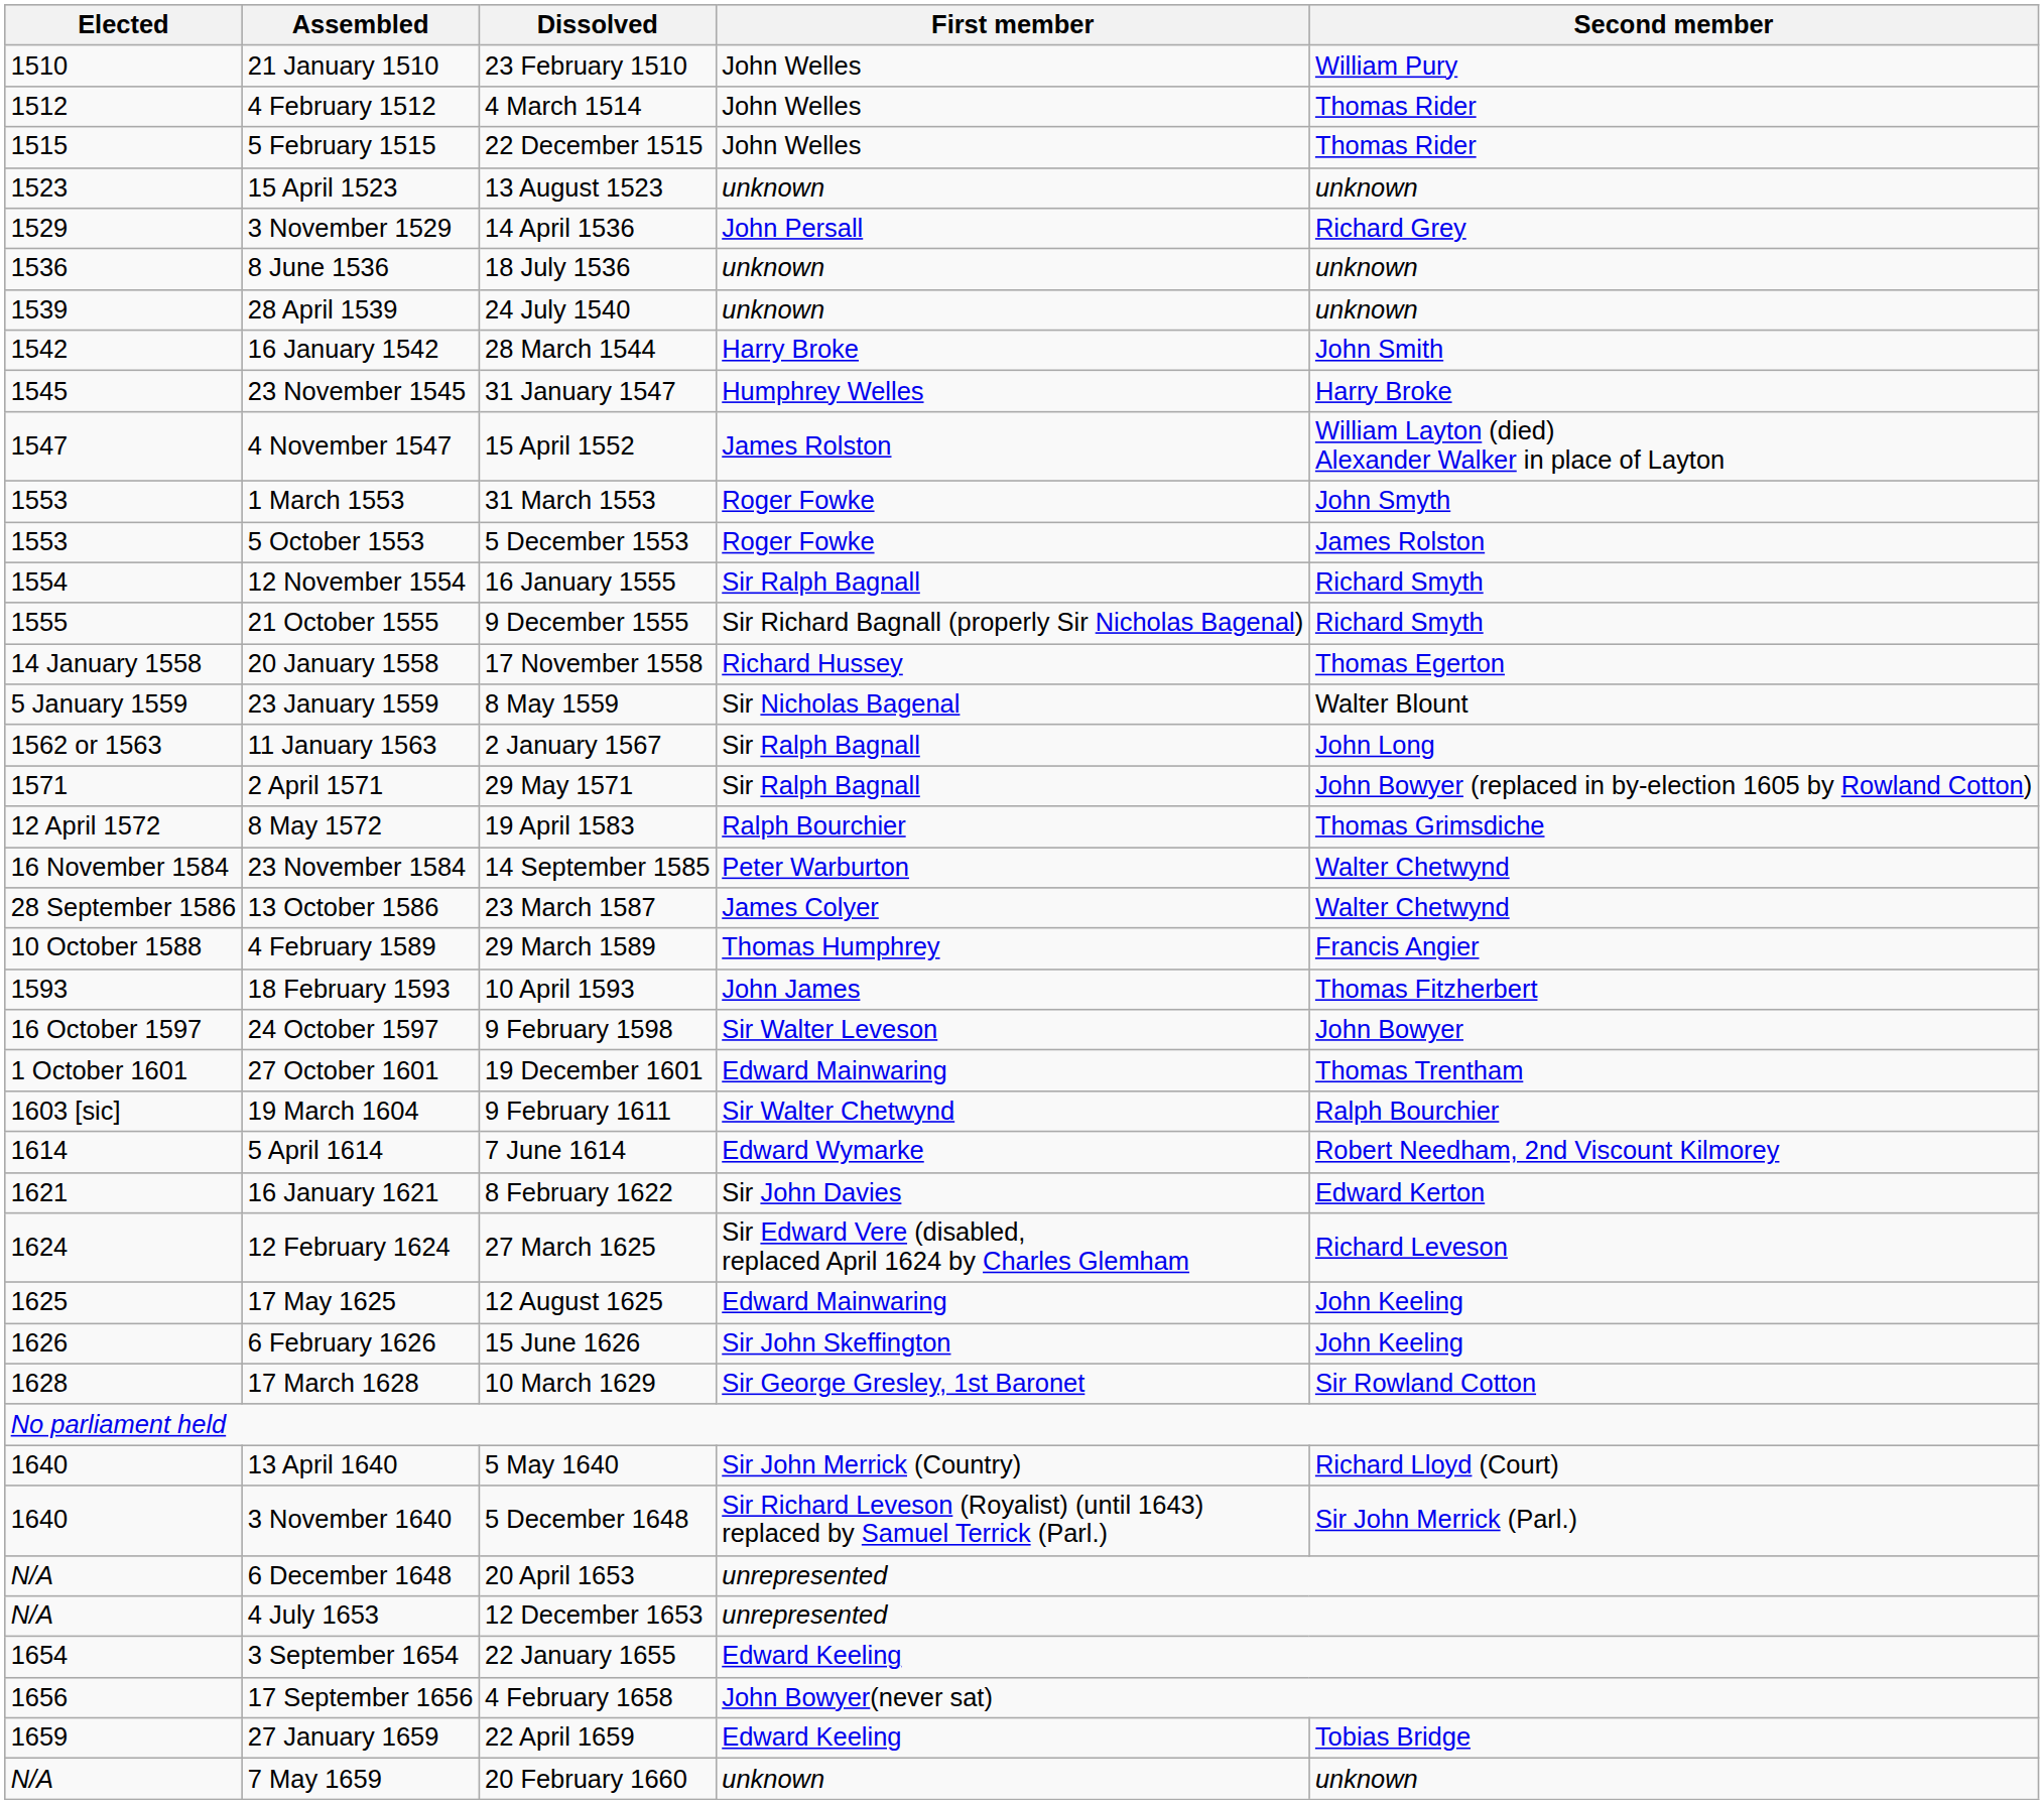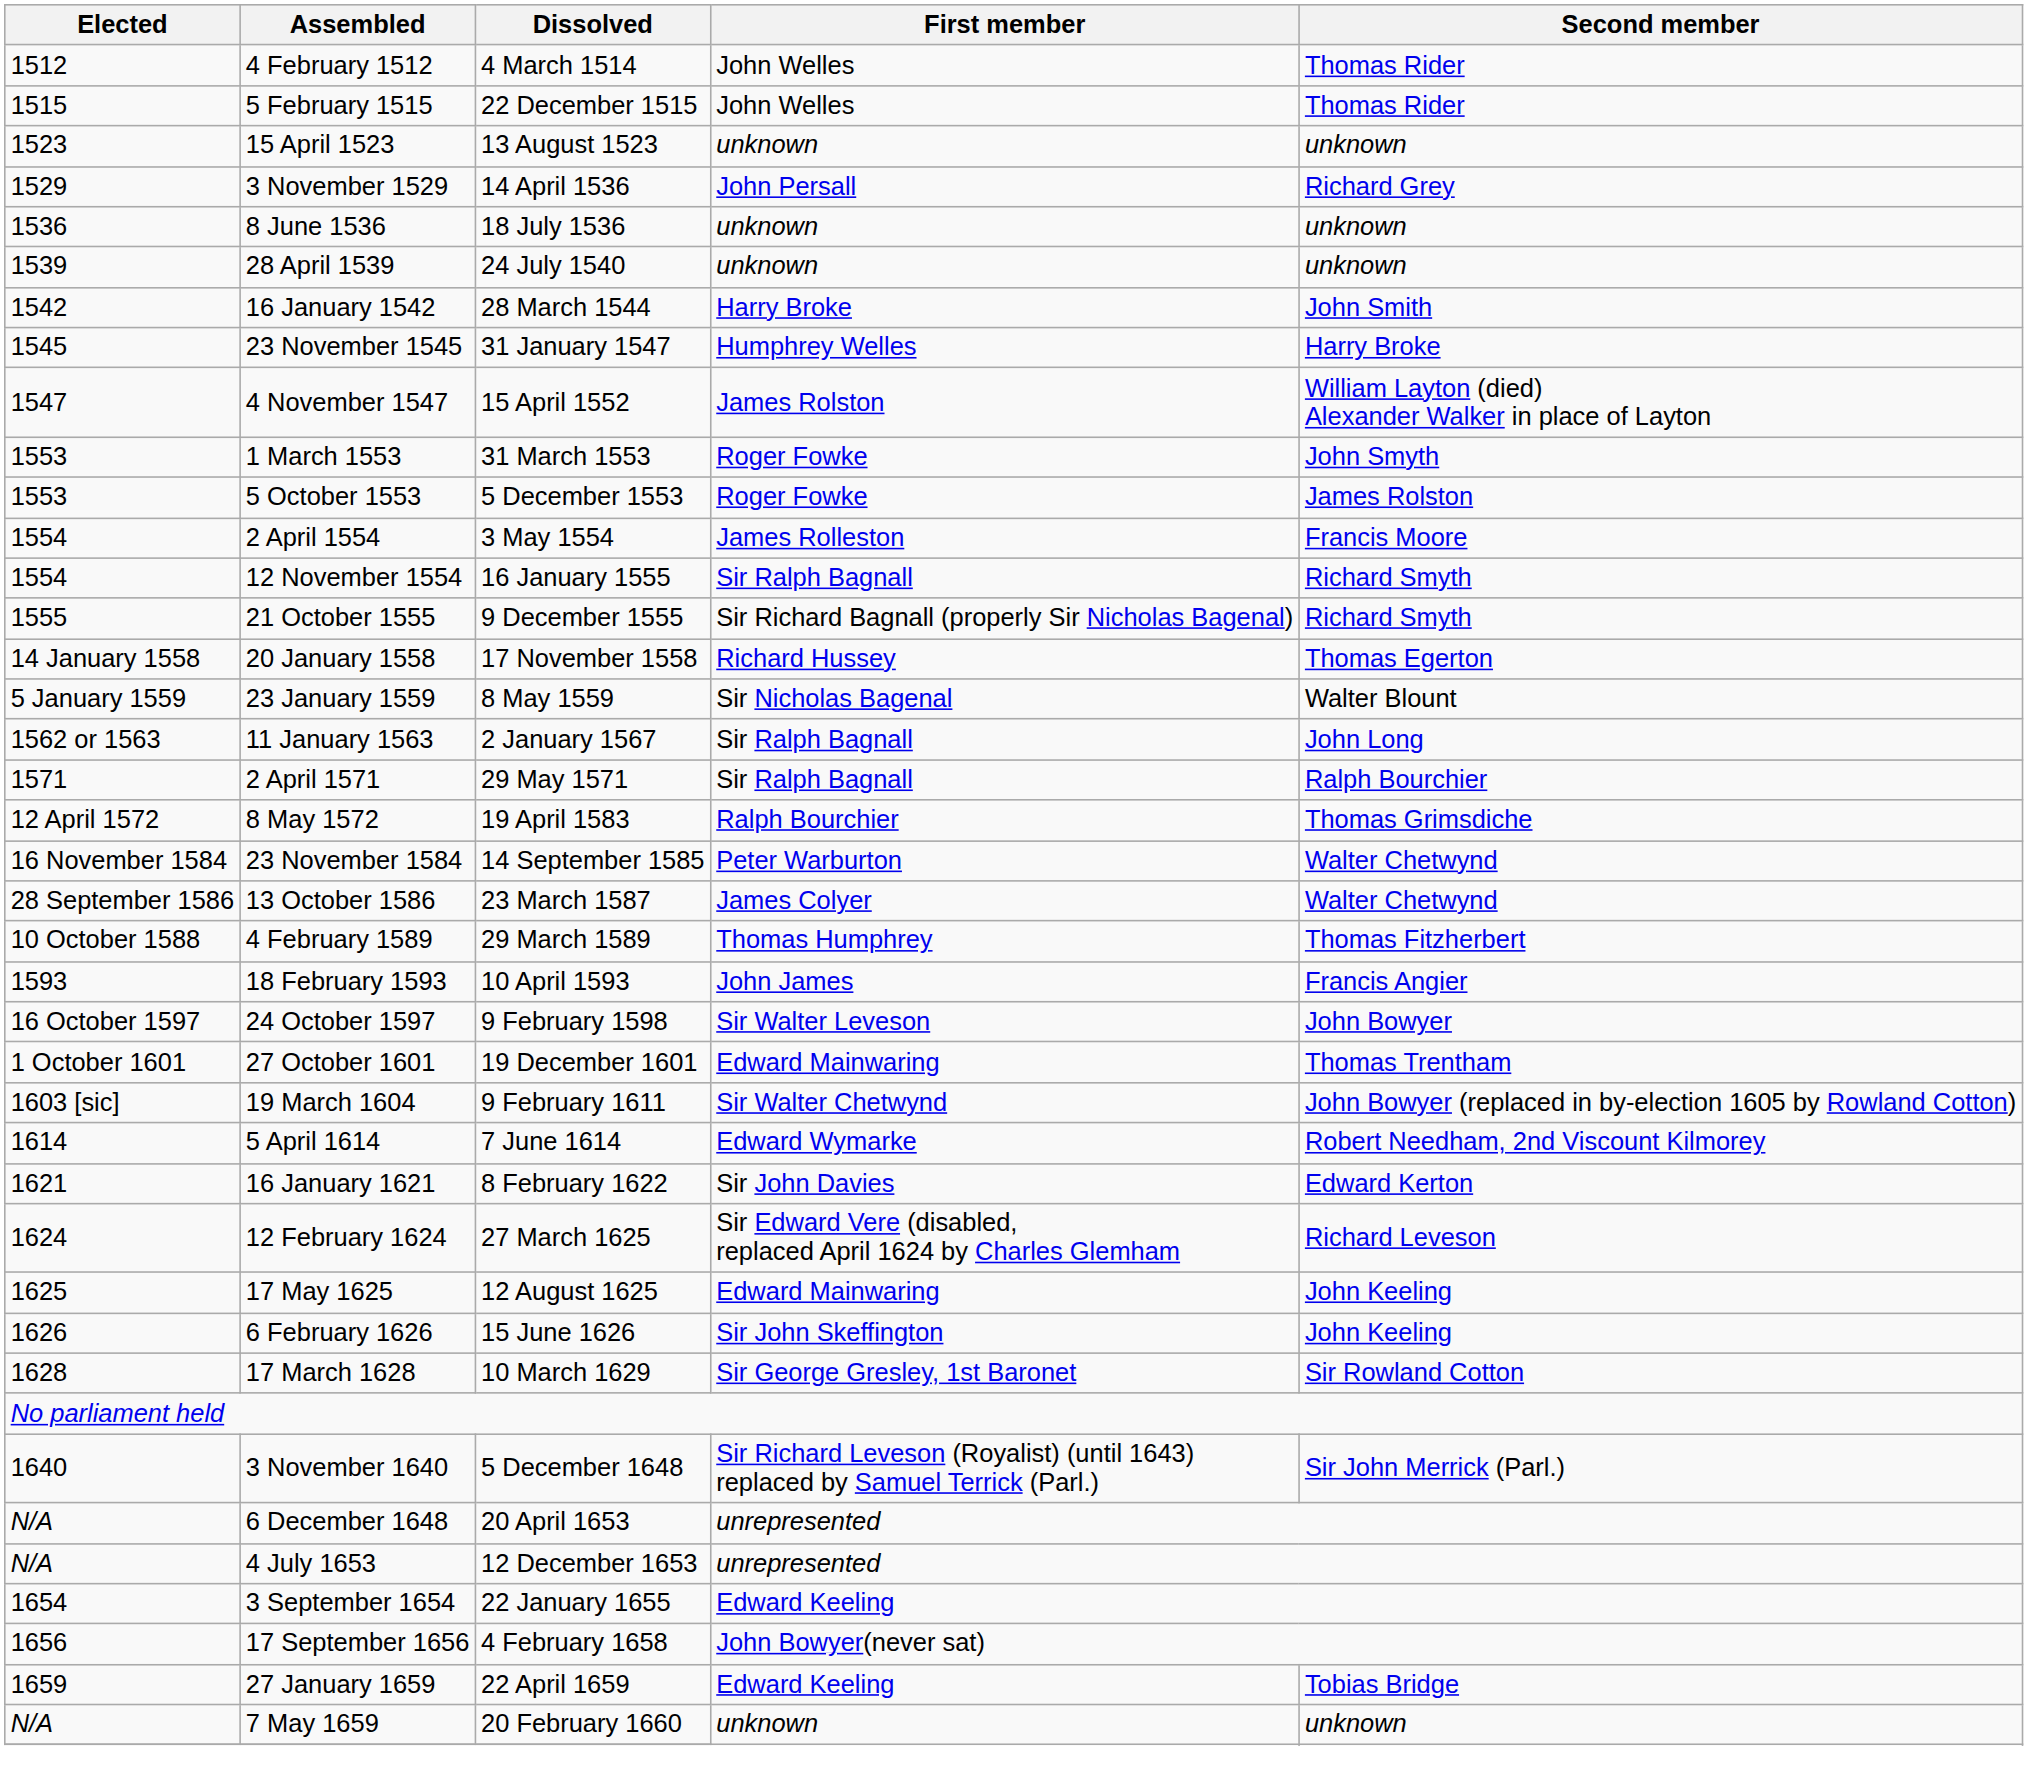 <table class="wikitable">
 <tr>
 <th>Elected</th>
 <th>Assembled</th>
 <th>Dissolved</th>
 <th>First member</th>
 <th>Second member</th>
-</tr>
-<tr>
-<td>1510</td>
-<td>21 January 1510</td>
-<td>23 February 1510</td>
-<td>John Welles</td>
-<td><a href='#'>William Pury</a></td>
 </tr>
 <tr>
 <td>1512</td>
 <td>4 February 1512</td>
 <td>4 March 1514</td>
 <td>John Welles</td>
 <td><a href='#'>Thomas Rider</a></td>
 </tr>
 <tr>
 <td>1515</td>
 <td>5 February 1515</td>
 <td>22 December 1515</td>
 <td>John Welles</td>
 <td><a href='#'>Thomas Rider</a></td>
 </tr>
 <tr>
 <td>1523</td>
 <td>15 April 1523</td>
 <td>13 August 1523</td>
 <td><em>unknown</em></td>
 <td><em>unknown</em></td>
 </tr>
 <tr>
 <td>1529</td>
 <td>3 November 1529</td>
 <td>14 April 1536</td>
 <td><a href='#'>John Persall</a></td>
 <td><a href='#'>Richard Grey</a></td>
 </tr>
 <tr>
 <td>1536</td>
 <td>8 June 1536</td>
 <td>18 July 1536</td>
 <td><em>unknown</em></td>
 <td><em>unknown</em></td>
 </tr>
 <tr>
 <td>1539</td>
 <td>28 April 1539</td>
 <td>24 July 1540</td>
 <td><em>unknown</em></td>
 <td><em>unknown</em></td>
 </tr>
 <tr>
 <td>1542</td>
 <td>16 January 1542</td>
 <td>28 March 1544</td>
 <td><a href='#'>Harry Broke</a></td>
 <td><a href='#'>John Smith</a></td>
 </tr>
 <tr>
 <td>1545</td>
 <td>23 November 1545</td>
 <td>31 January 1547</td>
 <td><a href='#'>Humphrey Welles</a></td>
 <td><a href='#'>Harry Broke</a></td>
 </tr>
 <tr>
 <td>1547</td>
 <td>4 November 1547</td>
 <td>15 April 1552</td>
 <td><a href='#'>James Rolston</a></td>
 <td><a href='#'>William Layton</a> (died)<br><a href='#'>Alexander Walker</a> in place of Layton</td>
 </tr>
 <tr>
 <td>1553</td>
 <td>1 March 1553</td>
 <td>31 March 1553</td>
 <td><a href='#'>Roger Fowke</a></td>
 <td><a href='#'>John Smyth</a></td>
 </tr>
 <tr>
 <td>1553</td>
 <td>5 October 1553</td>
 <td>5 December 1553</td>
 <td><a href='#'>Roger Fowke</a></td>
 <td><a href='#'>James Rolston</a></td>
 </tr>
 <tr>
 <td>1554</td>
+<td>2 April 1554</td>
+<td>3 May 1554</td>
+<td><a href='#'>James Rolleston</a></td>
+<td><a href='#'>Francis Moore</a></td>
+</tr>
+<tr>
+<td>1554</td>
 <td>12 November 1554</td>
 <td>16 January 1555</td>
 <td><a href='#'>Sir Ralph Bagnall</a></td>
 <td><a href='#'>Richard Smyth</a></td>
 </tr>
 <tr>
 <td>1555</td>
 <td>21 October 1555</td>
 <td>9 December 1555</td>
 <td>Sir Richard Bagnall (properly Sir <a href='#'>Nicholas Bagenal</a>)</td>
 <td><a href='#'>Richard Smyth</a></td>
 </tr>
 <tr>
 <td>14 January 1558</td>
 <td>20 January 1558</td>
 <td>17 November 1558</td>
 <td><a href='#'>Richard Hussey</a></td>
 <td><a href='#'>Thomas Egerton</a></td>
 </tr>
 <tr>
 <td>5 January 1559</td>
 <td>23 January 1559</td>
 <td>8 May 1559</td>
 <td>Sir <a href='#'>Nicholas Bagenal</a></td>
 <td>Walter Blount</td>
 </tr>
 <tr>
 <td>1562 or 1563</td>
 <td>11 January 1563</td>
 <td>2 January 1567</td>
 <td>Sir <a href='#'>Ralph Bagnall</a></td>
 <td><a href='#'>John Long</a></td>
 </tr>
 <tr>
 <td>1571</td>
 <td>2 April 1571</td>
 <td>29 May 1571</td>
 <td>Sir <a href='#'>Ralph Bagnall</a></td>
-<td><a href='#'>John Bowyer</a> (replaced in by-election 1605 by <a href='#'>Rowland Cotton</a>)</td>
+<td><a href='#'>Ralph Bourchier</a></td>
 </tr>
 <tr>
 <td>12 April 1572</td>
 <td>8 May 1572</td>
 <td>19 April 1583</td>
 <td><a href='#'>Ralph Bourchier</a></td>
 <td><a href='#'>Thomas Grimsdiche</a></td>
 </tr>
 <tr>
 <td>16 November 1584</td>
 <td>23 November 1584</td>
 <td>14 September 1585</td>
 <td><a href='#'>Peter Warburton</a></td>
 <td><a href='#'>Walter Chetwynd</a></td>
 </tr>
 <tr>
 <td>28 September 1586</td>
 <td>13 October 1586</td>
 <td>23 March 1587</td>
 <td><a href='#'>James Colyer</a></td>
 <td><a href='#'>Walter Chetwynd</a></td>
 </tr>
 <tr>
 <td>10 October 1588</td>
 <td>4 February 1589</td>
 <td>29 March 1589</td>
 <td><a href='#'>Thomas Humphrey</a></td>
-<td><a href='#'>Francis Angier</a></td>
+<td><a href='#'>Thomas Fitzherbert</a></td>
 </tr>
 <tr>
 <td>1593</td>
 <td>18 February 1593</td>
 <td>10 April 1593</td>
 <td><a href='#'>John James</a></td>
-<td><a href='#'>Thomas Fitzherbert</a></td>
+<td><a href='#'>Francis Angier</a></td>
 </tr>
 <tr>
 <td>16 October 1597</td>
 <td>24 October 1597</td>
 <td>9 February 1598</td>
 <td><a href='#'>Sir Walter Leveson</a></td>
 <td><a href='#'>John Bowyer</a></td>
 </tr>
 <tr>
 <td>1 October 1601</td>
 <td>27 October 1601</td>
 <td>19 December 1601</td>
 <td><a href='#'>Edward Mainwaring</a></td>
 <td><a href='#'>Thomas Trentham</a></td>
 </tr>
 <tr>
 <td>1603 [sic]</td>
 <td>19 March 1604</td>
 <td>9 February 1611</td>
 <td><a href='#'>Sir Walter Chetwynd</a></td>
-<td><a href='#'>Ralph Bourchier</a></td>
+<td><a href='#'>John Bowyer</a> (replaced in by-election 1605 by <a href='#'>Rowland Cotton</a>)</td>
 </tr>
 <tr>
 <td>1614</td>
 <td>5 April 1614</td>
 <td>7 June 1614</td>
 <td><a href='#'>Edward Wymarke</a></td>
 <td><a href='#'>Robert Needham, 2nd Viscount Kilmorey</a></td>
 </tr>
 <tr>
 <td>1621</td>
 <td>16 January 1621</td>
 <td>8 February 1622</td>
 <td>Sir <a href='#'>John Davies</a></td>
 <td><a href='#'>Edward Kerton</a></td>
 </tr>
 <tr>
 <td>1624</td>
 <td>12 February 1624</td>
 <td>27 March 1625</td>
 <td>Sir <a href='#'>Edward Vere</a> (disabled,<br> replaced April 1624 by <a href='#'>Charles Glemham</a></td>
 <td><a href='#'>Richard Leveson</a></td>
 </tr>
 <tr>
 <td>1625</td>
 <td>17 May 1625</td>
 <td>12 August 1625</td>
 <td><a href='#'>Edward Mainwaring</a></td>
 <td><a href='#'>John Keeling</a></td>
 </tr>
 <tr>
 <td>1626</td>
 <td>6 February 1626</td>
 <td>15 June 1626</td>
 <td><a href='#'>Sir John Skeffington</a></td>
 <td><a href='#'>John Keeling</a></td>
 </tr>
 <tr>
 <td>1628</td>
 <td>17 March 1628</td>
 <td>10 March 1629</td>
 <td><a href='#'>Sir George Gresley, 1st Baronet</a></td>
 <td><a href='#'>Sir Rowland Cotton</a></td>
 </tr>
 <tr>
 <td colspan="5"><em><a href='#'>No parliament held</a></em></td>
-</tr>
-<tr>
-<td>1640</td>
-<td>13 April 1640</td>
-<td>5 May 1640</td>
-<td><a href='#'>Sir John Merrick</a> (Country)</td>
-<td><a href='#'>Richard Lloyd</a> (Court)</td>
 </tr>
 <tr>
 <td>1640</td>
 <td>3 November 1640</td>
 <td>5 December 1648</td>
 <td><a href='#'>Sir Richard Leveson</a> (Royalist) (until 1643)<br>replaced by <a href='#'>Samuel Terrick</a> (Parl.)</td>
 <td><a href='#'>Sir John Merrick</a> (Parl.)</td>
 </tr>
 <tr>
 <td><em>N/A</em></td>
 <td>6 December 1648</td>
 <td>20 April 1653</td>
 <td colspan="2"><em>unrepresented</em></td>
 </tr>
 <tr>
 <td><em>N/A</em></td>
 <td>4 July 1653</td>
 <td>12 December 1653</td>
 <td colspan="2"><em>unrepresented</em></td>
 </tr>
 <tr>
 <td>1654</td>
 <td>3 September 1654</td>
 <td>22 January 1655</td>
 <td colspan="2"><a href='#'>Edward Keeling</a></td>
 </tr>
 <tr>
 <td>1656</td>
 <td>17 September 1656</td>
 <td>4 February 1658</td>
 <td colspan="2"><a href='#'>John Bowyer</a>(never sat)</td>
 </tr>
 <tr>
 <td>1659</td>
 <td>27 January 1659</td>
 <td>22 April 1659</td>
 <td><a href='#'>Edward Keeling</a></td>
 <td><a href='#'>Tobias Bridge</a></td>
 </tr>
 <tr>
 <td><em>N/A</em></td>
 <td>7 May 1659</td>
 <td>20 February 1660</td>
 <td rowspan="2"><em>unknown</em></td>
 <td rowspan="2"><em>unknown</em></td>
 </tr>
 <tr>
 </tr>
 </table>
